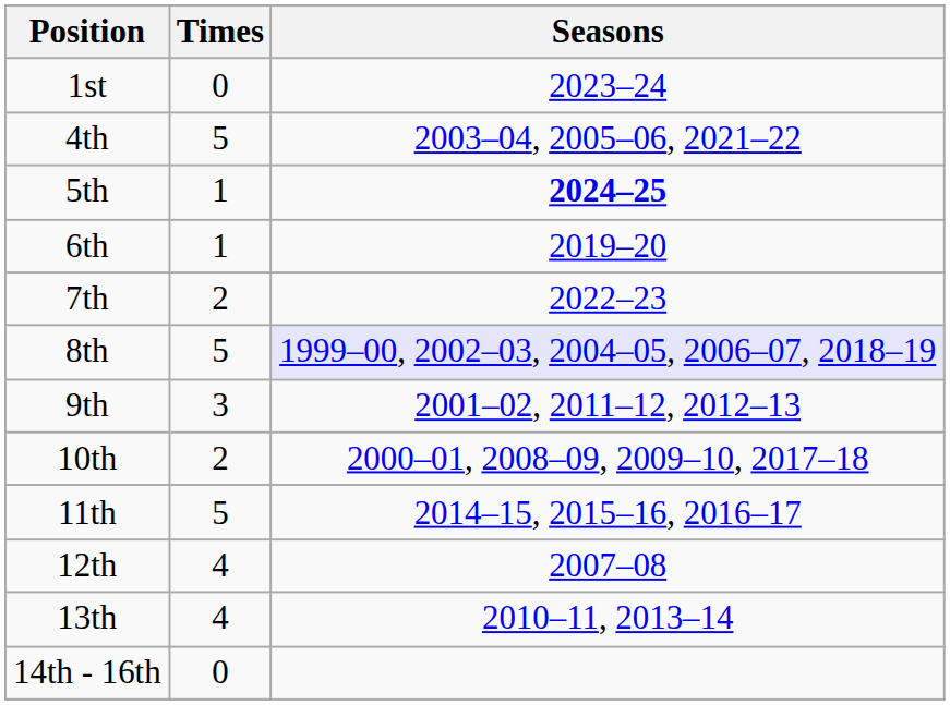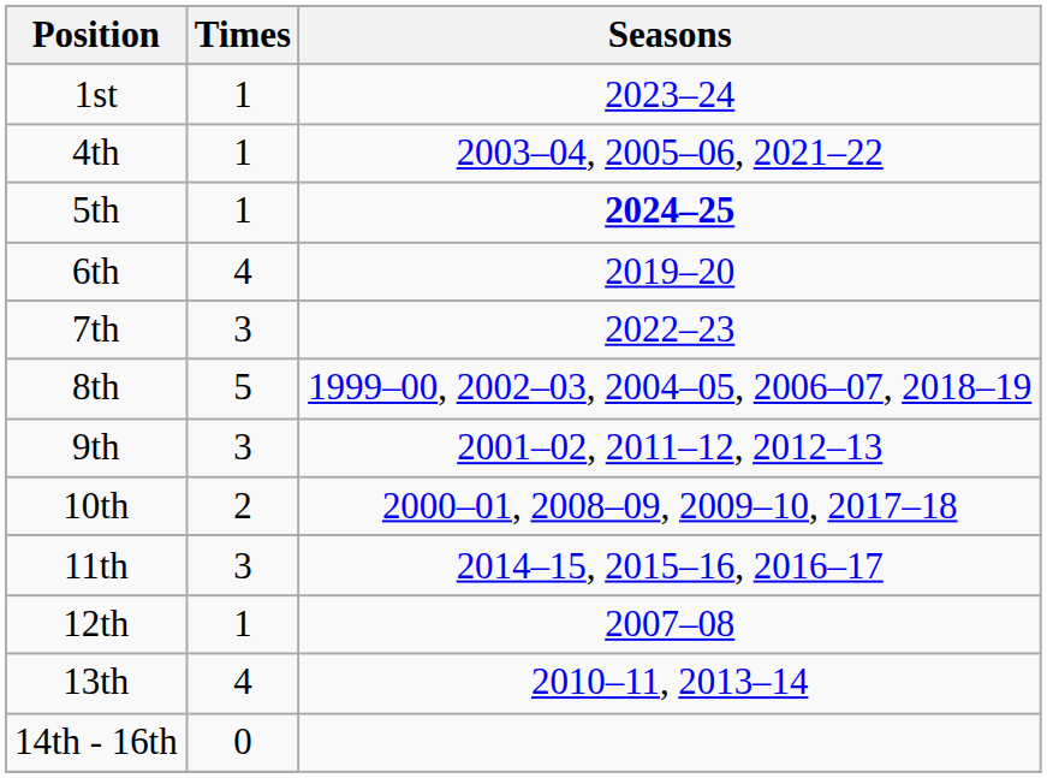 <table class="wikitable sortable" style="text-align: center;">
 <tr>
 </tr>
 <tr>
 <th>Position</th>
 <th>Times</th>
 <th>Seasons</th>
 </tr>
 <tr>
 <td>1st</td>
-<td>0</td>
+<td>1</td>
 <td><a href='#'>2023–24</a></td>
 </tr>
 <tr>
 <td>4th</td>
-<td>5</td>
+<td>1</td>
 <td><a href='#'>2003–04</a>, <a href='#'>2005–06</a>, <a href='#'>2021–22</a></td>
 </tr>
 <tr>
 <td>5th</td>
 <td>1</td>
 <td><strong><a href='#'>2024–25</a></strong></td>
 </tr>
 <tr>
 <td>6th</td>
-<td>1</td>
+<td>4</td>
 <td><a href='#'>2019–20</a></td>
 </tr>
 <tr>
 <td>7th</td>
-<td>2</td>
+<td>3</td>
 <td><a href='#'>2022–23</a></td>
 </tr>
 <tr>
 <td>8th</td>
 <td>5</td>
-<td style="background: lavender;"><a href='#'>1999–00</a>, <a href='#'>2002–03</a>, <a href='#'>2004–05</a>, <a href='#'>2006–07</a>, <a href='#'>2018–19</a></td>
+<td><a href='#'>1999–00</a>, <a href='#'>2002–03</a>, <a href='#'>2004–05</a>, <a href='#'>2006–07</a>, <a href='#'>2018–19</a></td>
 </tr>
 <tr>
 <td>9th</td>
 <td>3</td>
 <td><a href='#'>2001–02</a>, <a href='#'>2011–12</a>, <a href='#'>2012–13</a></td>
 </tr>
 <tr>
 <td>10th</td>
 <td>2</td>
 <td><a href='#'>2000–01</a>, <a href='#'>2008–09</a>, <a href='#'>2009–10</a>, <a href='#'>2017–18</a></td>
 </tr>
 <tr>
 <td>11th</td>
-<td>5</td>
+<td>3</td>
 <td><a href='#'>2014–15</a>, <a href='#'>2015–16</a>, <a href='#'>2016–17</a></td>
 </tr>
 <tr>
 <td>12th</td>
-<td>4</td>
+<td>1</td>
 <td><a href='#'>2007–08</a></td>
 </tr>
 <tr>
 <td>13th</td>
 <td>4</td>
 <td><a href='#'>2010–11</a>, <a href='#'>2013–14</a></td>
 </tr>
 <tr>
 <td>14th - 16th</td>
 <td>0</td>
 </tr>
 <tr>
 </tr>
 </table>
